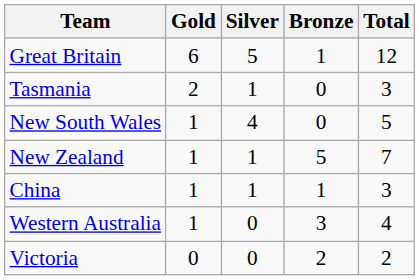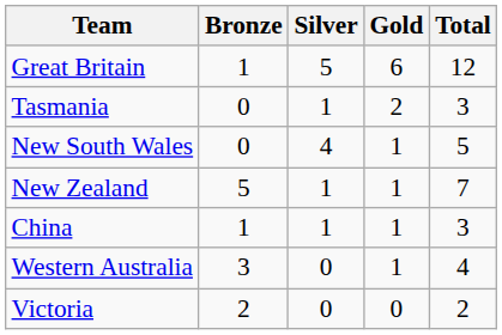 <table class="wikitable floatright" style="text-align:center;">
 <tr>
 <th>Team</th>
+<th>Bronze</th>
+<th>Silver</th>
 <th>Gold</th>
-<th>Silver</th>
-<th>Bronze</th>
 <th>Total</th>
 </tr>
 <tr>
 <td align=left><a href='#'>Great Britain</a></td>
+<td>1</td>
+<td>5</td>
 <td>6</td>
-<td>5</td>
-<td>1</td>
 <td>12</td>
 </tr>
 <tr>
 <td align=left><a href='#'>Tasmania</a></td>
+<td>0</td>
+<td>1</td>
 <td>2</td>
-<td>1</td>
-<td>0</td>
 <td>3</td>
 </tr>
 <tr>
 <td align=left><a href='#'>New South Wales</a></td>
+<td>0</td>
+<td>4</td>
 <td>1</td>
-<td>4</td>
-<td>0</td>
 <td>5</td>
 </tr>
 <tr>
 <td align=left><a href='#'>New Zealand</a></td>
+<td>5</td>
 <td>1</td>
 <td>1</td>
-<td>5</td>
 <td>7</td>
 </tr>
 <tr>
 <td align=left><a href='#'>China</a></td>
 <td>1</td>
 <td>1</td>
 <td>1</td>
 <td>3</td>
 </tr>
 <tr>
 <td align=left><a href='#'>Western Australia</a></td>
+<td>3</td>
+<td>0</td>
 <td>1</td>
-<td>0</td>
-<td>3</td>
 <td>4</td>
 </tr>
 <tr>
 <td align=left><a href='#'>Victoria</a></td>
+<td>2</td>
 <td>0</td>
 <td>0</td>
 <td>2</td>
-<td>2</td>
 </tr>
 </table>
